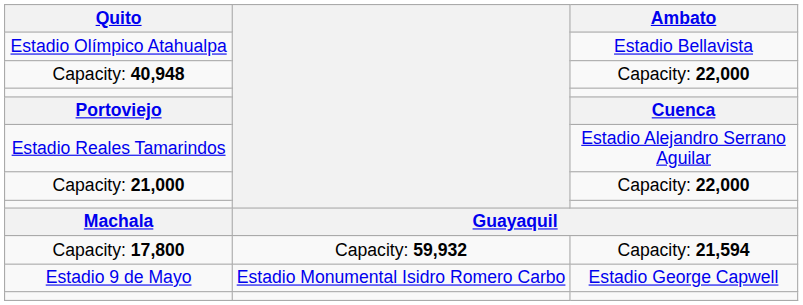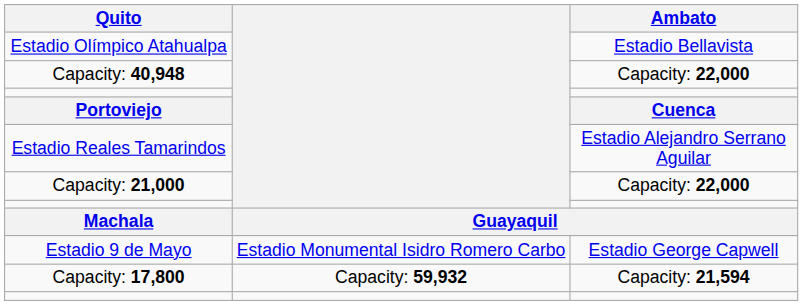 <table class=wikitable style="text-align:center">
 <tr>
 <th width=200><a href='#'>Quito</a></th>
 <th rowspan=8><br></th>
 <th width=200><a href='#'>Ambato</a></th>
 </tr>
 <tr>
 <td><a href='#'>Estadio Olímpico Atahualpa</a></td>
 <td><a href='#'>Estadio Bellavista</a></td>
 </tr>
 <tr>
 <td>Capacity: <strong>40,948</strong></td>
 <td>Capacity: <strong>22,000</strong></td>
 </tr>
 <tr>
 <td></td>
 <td></td>
 </tr>
 <tr>
 <th><a href='#'>Portoviejo</a></th>
 <th><a href='#'>Cuenca</a></th>
 </tr>
 <tr>
 <td><a href='#'>Estadio Reales Tamarindos</a></td>
 <td><a href='#'>Estadio Alejandro Serrano Aguilar</a></td>
 </tr>
 <tr>
 <td>Capacity: <strong>21,000</strong></td>
 <td>Capacity: <strong>22,000</strong></td>
 </tr>
 <tr>
 <td></td>
 <td></td>
 </tr>
 <tr>
 <th><a href='#'>Machala</a></th>
 <th colspan=2><a href='#'>Guayaquil</a></th>
 </tr>
 <tr>
+<td><a href='#'>Estadio 9 de Mayo</a></td>
+<td><a href='#'>Estadio Monumental Isidro Romero Carbo</a></td>
+<td><a href='#'>Estadio George Capwell</a></td>
+</tr>
+<tr>
 <td>Capacity: <strong>17,800</strong></td>
 <td>Capacity: <strong>59,932</strong></td>
 <td>Capacity: <strong>21,594</strong></td>
-</tr>
-<tr>
-<td><a href='#'>Estadio 9 de Mayo</a></td>
-<td><a href='#'>Estadio Monumental Isidro Romero Carbo</a></td>
-<td><a href='#'>Estadio George Capwell</a></td>
 </tr>
 <tr>
 <td></td>
 <td></td>
 <td></td>
 </tr>
 </table>
